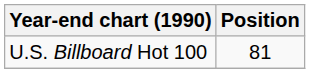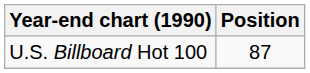 <table class="wikitable">
 <tr>
 <th>Year-end chart (1990)</th>
 <th>Position</th>
 </tr>
 <tr>
 <td>U.S. <em>Billboard</em> Hot 100</td>
-<td align="center">81</td>
+<td align="center">87</td>
 </tr>
 <tr>
 </tr>
 </table>
